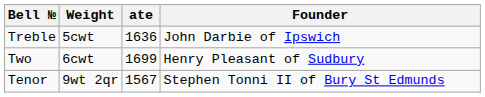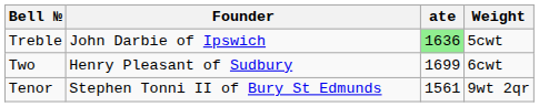 <table class="wikitable">
 <tr>
 <th>Bell №</th>
+<th>Founder</th>
+<th>ate</th>
 <th>Weight</th>
-<th>ate</th>
-<th>Founder</th>
 </tr>
 <tr>
 <td>Treble</td>
+<td>John Darbie of <a href='#'>Ipswich</a>                  </td>
+<td style="background: lightgreen;">1636</td>
 <td>5cwt</td>
-<td>1636</td>
-<td>John Darbie of <a href='#'>Ipswich</a>                  </td>
 </tr>
 <tr>
 <td>Two</td>
+<td>Henry Pleasant of <a href='#'>Sudbury</a></td>
+<td>1699</td>
 <td>6cwt</td>
-<td>1699</td>
-<td>Henry Pleasant of <a href='#'>Sudbury</a></td>
 </tr>
 <tr>
 <td>Tenor</td>
+<td>Stephen Tonni II of <a href='#'>Bury St Edmunds</a></td>
+<td>1561</td>
 <td>9wt 2qr</td>
-<td>1567</td>
-<td>Stephen Tonni II of <a href='#'>Bury St Edmunds</a></td>
 </tr>
 </table>
